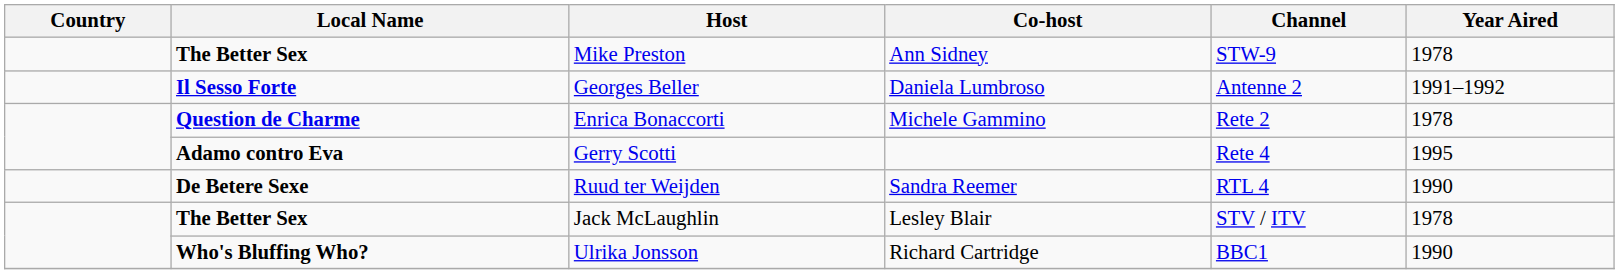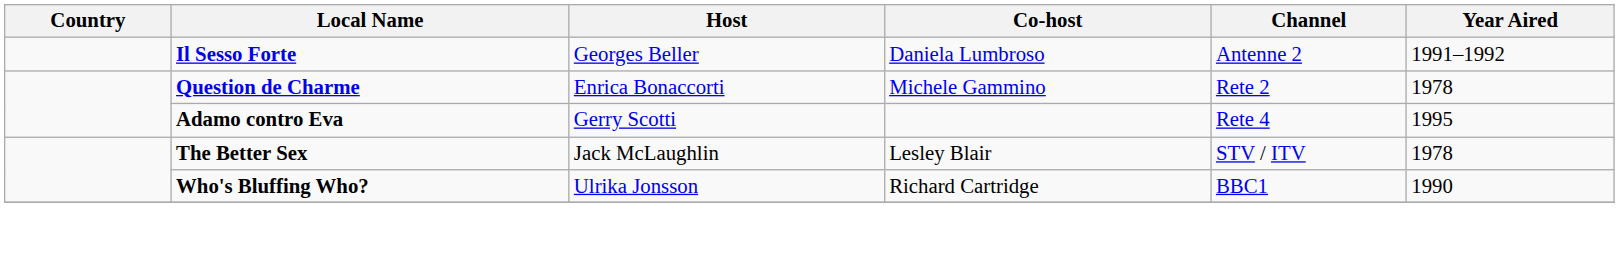 <table class="wikitable" style="width:98%;">
 <tr>
 <th>Country</th>
 <th>Local Name</th>
 <th>Host</th>
 <th>Co-host</th>
 <th>Channel</th>
 <th>Year Aired</th>
-</tr>
-<tr>
-<td></td>
-<td><strong>The Better Sex</strong></td>
-<td><a href='#'>Mike Preston</a></td>
-<td><a href='#'>Ann Sidney</a></td>
-<td><a href='#'>STW-9</a></td>
-<td>1978</td>
 </tr>
 <tr>
 <td></td>
 <td><strong><a href='#'>Il Sesso Forte</a></strong></td>
 <td><a href='#'>Georges Beller</a></td>
 <td><a href='#'>Daniela Lumbroso</a></td>
 <td><a href='#'>Antenne 2</a></td>
 <td>1991–1992</td>
 </tr>
 <tr>
 <td rowspan=2></td>
 <td><strong><a href='#'>Question de Charme</a></strong></td>
 <td><a href='#'>Enrica Bonaccorti</a></td>
 <td><a href='#'>Michele Gammino</a></td>
 <td><a href='#'>Rete 2</a></td>
 <td>1978</td>
 </tr>
 <tr>
 <td><strong>Adamo contro Eva</strong></td>
 <td><a href='#'>Gerry Scotti</a></td>
 <td></td>
 <td><a href='#'>Rete 4</a></td>
 <td>1995</td>
 </tr>
 <tr>
-<td></td>
-<td><strong>De Betere Sexe</strong></td>
-<td><a href='#'>Ruud ter Weijden</a></td>
-<td><a href='#'>Sandra Reemer</a></td>
-<td><a href='#'>RTL 4</a></td>
-<td>1990</td>
-</tr>
-<tr>
 <td rowspan=2></td>
 <td><strong>The Better Sex</strong></td>
 <td>Jack McLaughlin</td>
 <td>Lesley Blair</td>
 <td><a href='#'>STV</a> / <a href='#'>ITV</a></td>
 <td>1978</td>
 </tr>
 <tr>
 <td><strong>Who's Bluffing Who?</strong></td>
 <td><a href='#'>Ulrika Jonsson</a></td>
 <td>Richard Cartridge</td>
 <td><a href='#'>BBC1</a></td>
 <td>1990</td>
 </tr>
 <tr>
 </tr>
 </table>
